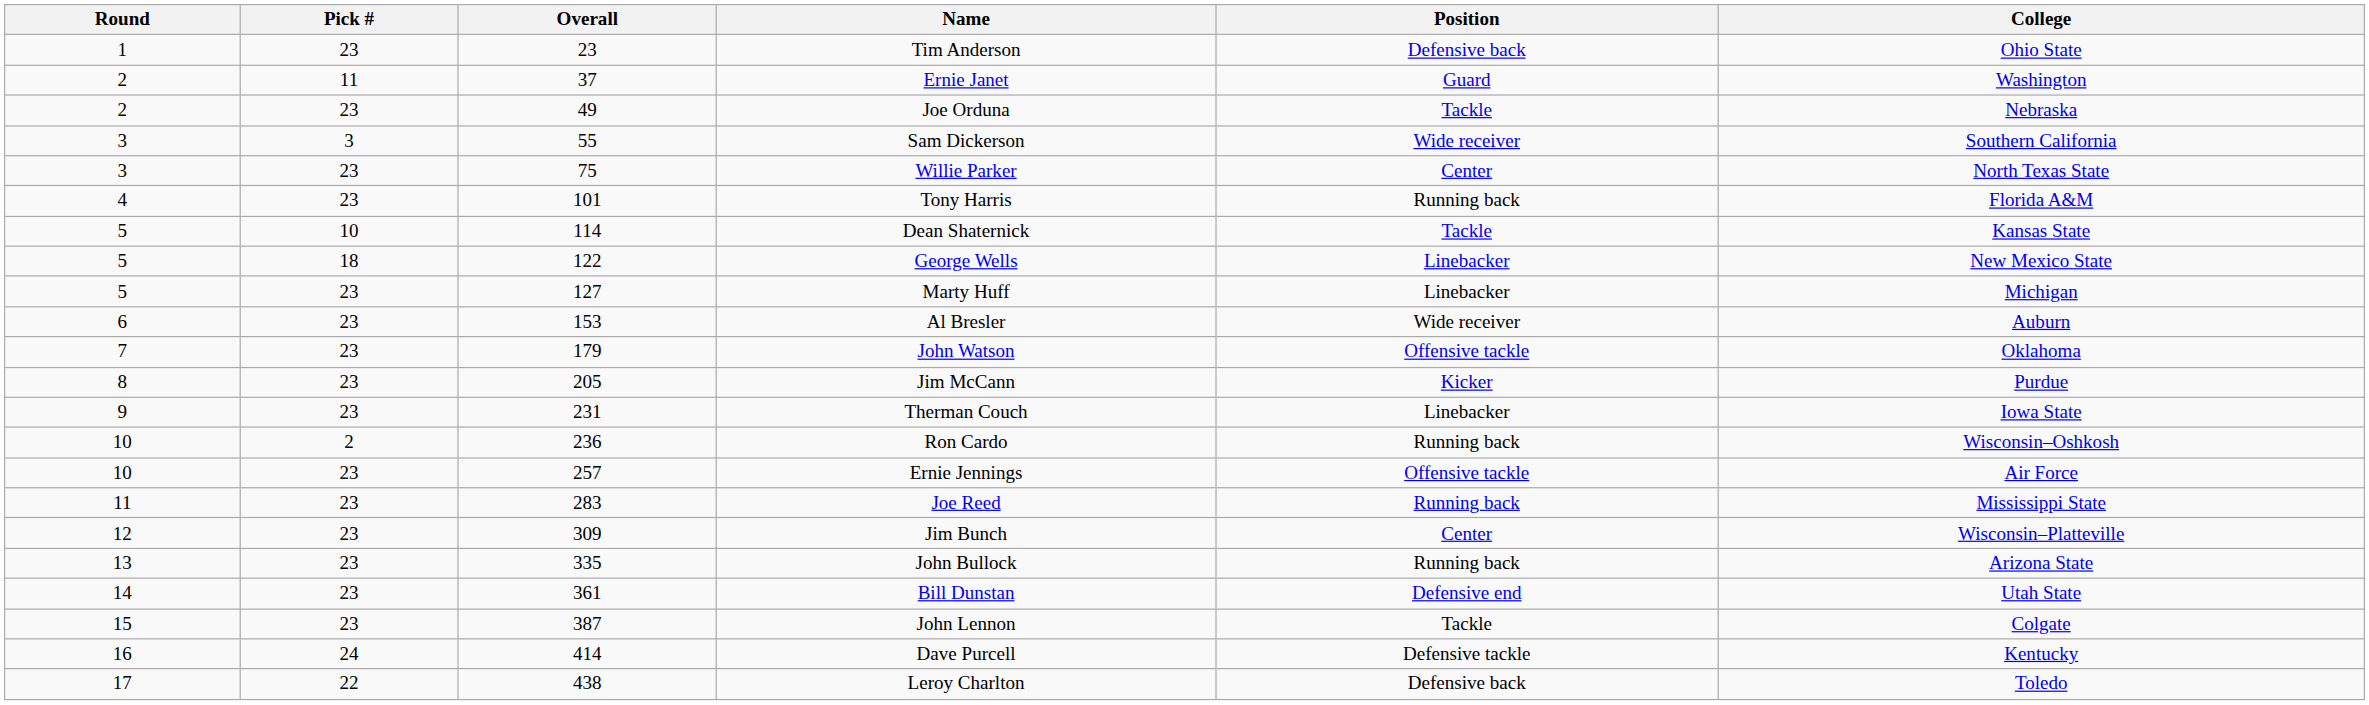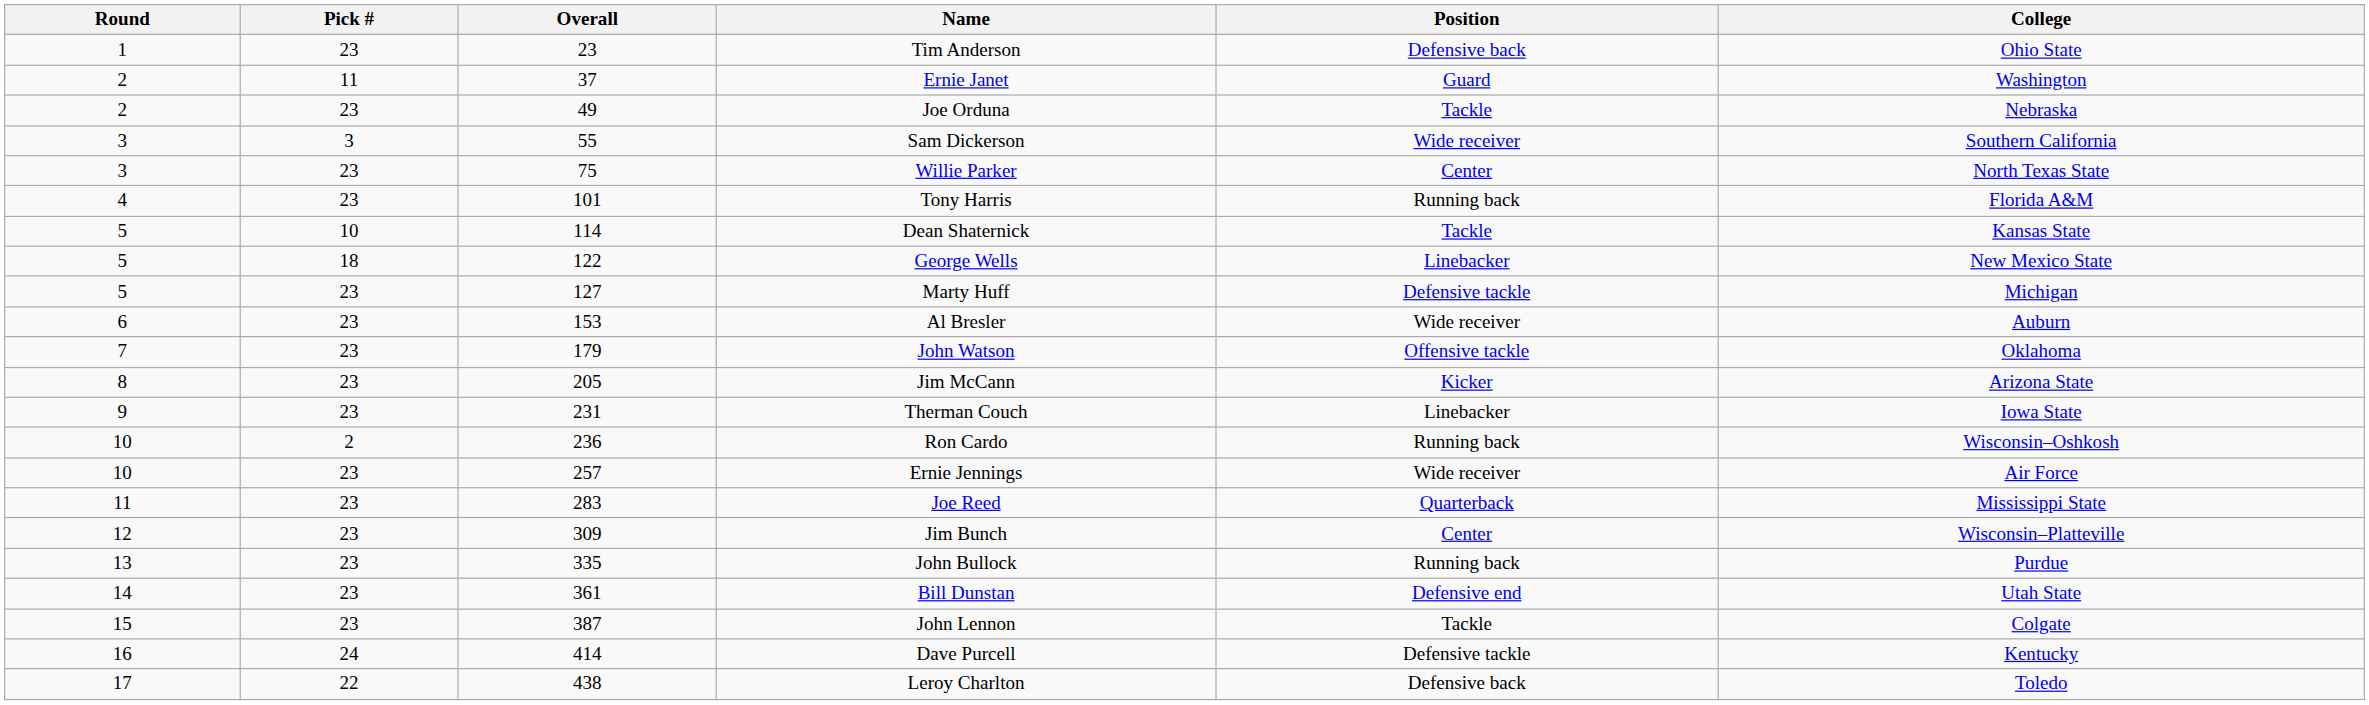 <table class="wikitable sortable sortable" style="width: 100%; text-align:center">
 <tr>
 <th>Round</th>
 <th>Pick #</th>
 <th>Overall</th>
 <th>Name</th>
 <th>Position</th>
 <th>College</th>
 </tr>
 <tr>
 <td>1</td>
 <td>23</td>
 <td>23</td>
 <td>Tim Anderson</td>
 <td><a href='#'>Defensive back</a></td>
 <td><a href='#'>Ohio State</a></td>
 </tr>
 <tr>
 <td>2</td>
 <td>11</td>
 <td>37</td>
 <td><a href='#'>Ernie Janet</a></td>
 <td><a href='#'>Guard</a></td>
 <td><a href='#'>Washington</a></td>
 </tr>
 <tr>
 <td>2</td>
 <td>23</td>
 <td>49</td>
 <td>Joe Orduna</td>
 <td><a href='#'>Tackle</a></td>
 <td><a href='#'>Nebraska</a></td>
 </tr>
 <tr>
 <td>3</td>
 <td>3</td>
 <td>55</td>
 <td>Sam Dickerson</td>
 <td><a href='#'>Wide receiver</a></td>
 <td><a href='#'>Southern California</a></td>
 </tr>
 <tr>
 <td>3</td>
 <td>23</td>
 <td>75</td>
 <td><a href='#'>Willie Parker</a></td>
 <td><a href='#'>Center</a></td>
 <td><a href='#'>North Texas State</a></td>
 </tr>
 <tr>
 <td>4</td>
 <td>23</td>
 <td>101</td>
 <td>Tony Harris</td>
 <td>Running back</td>
 <td><a href='#'>Florida A&M</a></td>
 </tr>
 <tr>
 <td>5</td>
 <td>10</td>
 <td>114</td>
 <td>Dean Shaternick</td>
 <td><a href='#'>Tackle</a></td>
 <td><a href='#'>Kansas State</a></td>
 </tr>
 <tr>
 <td>5</td>
 <td>18</td>
 <td>122</td>
 <td><a href='#'>George Wells</a></td>
 <td><a href='#'>Linebacker</a></td>
 <td><a href='#'>New Mexico State</a></td>
 </tr>
 <tr>
 <td>5</td>
 <td>23</td>
 <td>127</td>
 <td>Marty Huff</td>
-<td>Linebacker</td>
+<td><a href='#'>Defensive tackle</a></td>
 <td><a href='#'>Michigan</a></td>
 </tr>
 <tr>
 <td>6</td>
 <td>23</td>
 <td>153</td>
 <td>Al Bresler</td>
 <td>Wide receiver</td>
 <td><a href='#'>Auburn</a></td>
 </tr>
 <tr>
 <td>7</td>
 <td>23</td>
 <td>179</td>
 <td><a href='#'>John Watson</a></td>
 <td><a href='#'>Offensive tackle</a></td>
 <td><a href='#'>Oklahoma</a></td>
 </tr>
 <tr>
 <td>8</td>
 <td>23</td>
 <td>205</td>
 <td>Jim McCann</td>
 <td><a href='#'>Kicker</a></td>
-<td><a href='#'>Purdue</a></td>
+<td><a href='#'>Arizona State</a></td>
 </tr>
 <tr>
 <td>9</td>
 <td>23</td>
 <td>231</td>
 <td>Therman Couch</td>
 <td>Linebacker</td>
 <td><a href='#'>Iowa State</a></td>
 </tr>
 <tr>
 <td>10</td>
 <td>2</td>
 <td>236</td>
 <td>Ron Cardo</td>
 <td>Running back</td>
 <td><a href='#'>Wisconsin–Oshkosh</a></td>
 </tr>
 <tr>
 <td>10</td>
 <td>23</td>
 <td>257</td>
 <td>Ernie Jennings</td>
-<td><a href='#'>Offensive tackle</a></td>
+<td>Wide receiver</td>
 <td><a href='#'>Air Force</a></td>
 </tr>
 <tr>
 <td>11</td>
 <td>23</td>
 <td>283</td>
 <td><a href='#'>Joe Reed</a></td>
-<td><a href='#'>Running back</a></td>
+<td><a href='#'>Quarterback</a></td>
 <td><a href='#'>Mississippi State</a></td>
 </tr>
 <tr>
 <td>12</td>
 <td>23</td>
 <td>309</td>
 <td>Jim Bunch</td>
 <td><a href='#'>Center</a></td>
 <td><a href='#'>Wisconsin–Platteville</a></td>
 </tr>
 <tr>
 <td>13</td>
 <td>23</td>
 <td>335</td>
 <td>John Bullock</td>
 <td>Running back</td>
-<td><a href='#'>Arizona State</a></td>
+<td><a href='#'>Purdue</a></td>
 </tr>
 <tr>
 <td>14</td>
 <td>23</td>
 <td>361</td>
 <td><a href='#'>Bill Dunstan</a></td>
 <td><a href='#'>Defensive end</a></td>
 <td><a href='#'>Utah State</a></td>
 </tr>
 <tr>
 <td>15</td>
 <td>23</td>
 <td>387</td>
 <td>John Lennon</td>
 <td>Tackle</td>
 <td><a href='#'>Colgate</a></td>
 </tr>
 <tr>
 <td>16</td>
 <td>24</td>
 <td>414</td>
 <td>Dave Purcell</td>
 <td>Defensive tackle</td>
 <td><a href='#'>Kentucky</a></td>
 </tr>
 <tr>
 <td>17</td>
 <td>22</td>
 <td>438</td>
 <td>Leroy Charlton</td>
 <td>Defensive back</td>
 <td><a href='#'>Toledo</a></td>
 </tr>
 </table>
